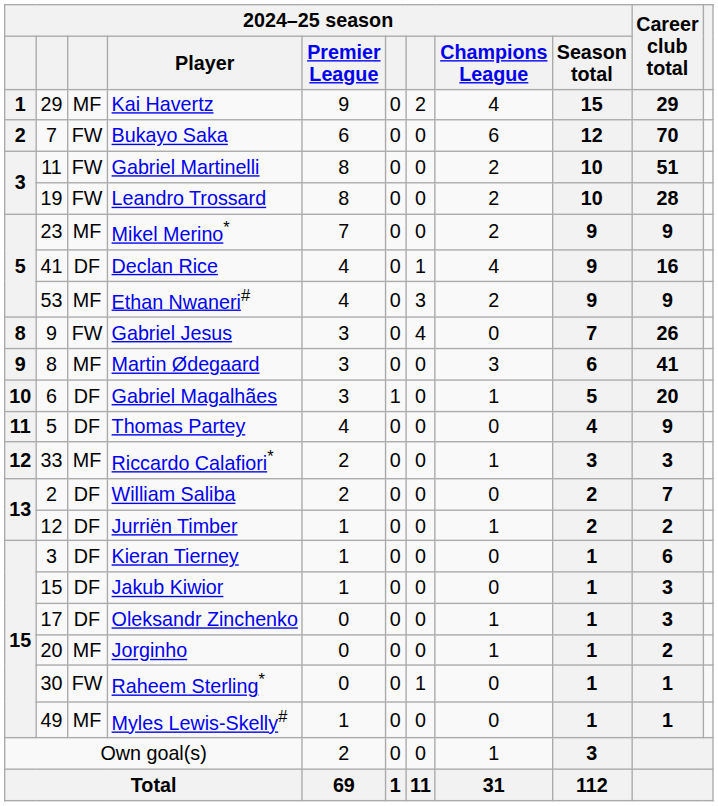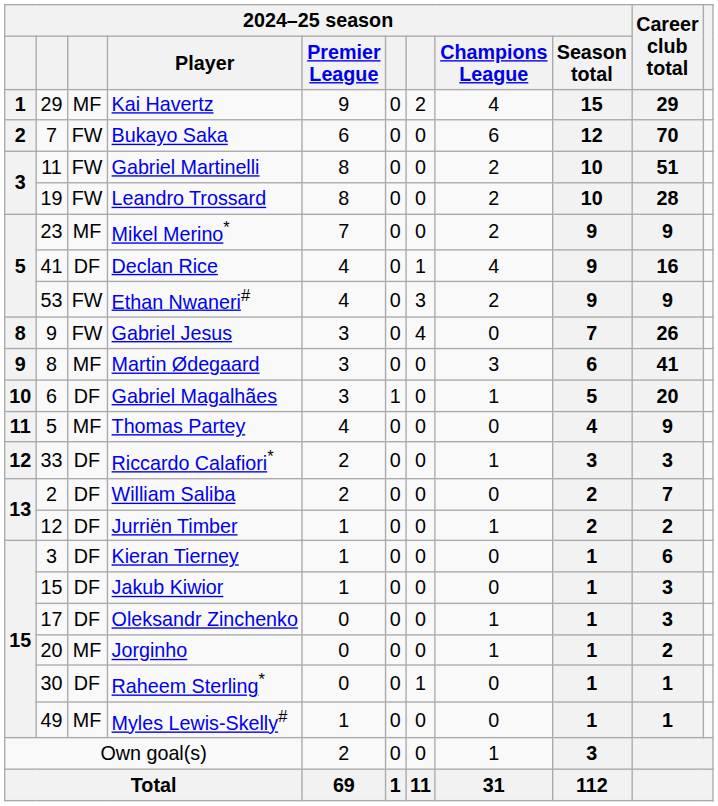 <table class="wikitable sortable" style="text-align:center; font-size:90%;">
 <tr>
 <th colspan="9">2024–25 season</th>
 <th rowspan="2">Career<br>club<br>total</th>
 <th rowspan="2" class="unsortable"></th>
 </tr>
 <tr>
 <th></th>
 <th></th>
 <th></th>
 <th>Player</th>
 <th><a href='#'>Premier<br>League</a></th>
 <th></th>
 <th></th>
 <th><a href='#'>Champions<br>League</a></th>
 <th>Season<br>total</th>
 </tr>
 <tr>
 <th>1</th>
 <td>29</td>
 <td>MF</td>
 <td style="text-align:left;" data-sort-value="Have"> <a href='#'>Kai Havertz</a></td>
 <td>9</td>
 <td>0</td>
 <td>2</td>
 <td>4</td>
 <th>15</th>
 <th>29</th>
 <td></td>
 </tr>
 <tr>
 <th>2</th>
 <td>7</td>
 <td>FW</td>
 <td style="text-align:left;" data-sort-value="Saka"> <a href='#'>Bukayo Saka</a></td>
 <td>6</td>
 <td>0</td>
 <td>0</td>
 <td>6</td>
 <th>12</th>
 <th>70</th>
 <td></td>
 </tr>
 <tr>
 <th rowspan="2">3</th>
 <td>11</td>
 <td>FW</td>
 <td style="text-align:left;" data-sort-value="Mart"> <a href='#'>Gabriel Martinelli</a></td>
 <td>8</td>
 <td>0</td>
 <td>0</td>
 <td>2</td>
 <th>10</th>
 <th>51</th>
 <td></td>
 </tr>
 <tr>
 <td>19</td>
 <td>FW</td>
 <td style="text-align:left;" data-sort-value="Tros"> <a href='#'>Leandro Trossard</a></td>
 <td>8</td>
 <td>0</td>
 <td>0</td>
 <td>2</td>
 <th>10</th>
 <th>28</th>
 <td></td>
 </tr>
 <tr>
 <th rowspan="3">5</th>
 <td>23</td>
 <td>MF</td>
 <td style="text-align:left;" data-sort-value="Meri"> <a href='#'>Mikel Merino</a><sup>*</sup></td>
 <td>7</td>
 <td>0</td>
 <td>0</td>
 <td>2</td>
 <th>9</th>
 <th>9</th>
 <td></td>
 </tr>
 <tr>
 <td>41</td>
 <td>DF</td>
 <td style="text-align:left;" data-sort-value="Rice"> <a href='#'>Declan Rice</a></td>
 <td>4</td>
 <td>0</td>
 <td>1</td>
 <td>4</td>
 <th>9</th>
 <th>16</th>
 <td></td>
 </tr>
 <tr>
 <td>53</td>
-<td>MF</td>
+<td>FW</td>
 <td style="text-align:left;" data-sort-value="Nwan"> <a href='#'>Ethan Nwaneri</a><sup>#</sup></td>
 <td>4</td>
 <td>0</td>
 <td>3</td>
 <td>2</td>
 <th>9</th>
 <th>9</th>
 <td></td>
 </tr>
 <tr>
 <th>8</th>
 <td>9</td>
 <td>FW</td>
 <td style="text-align:left;" data-sort-value="Jesu"> <a href='#'>Gabriel Jesus</a></td>
 <td>3</td>
 <td>0</td>
 <td>4</td>
 <td>0</td>
 <th>7</th>
 <th>26</th>
 <td></td>
 </tr>
 <tr>
 <th>9</th>
 <td>8</td>
 <td>MF</td>
 <td style="text-align:left;" data-sort-value="Odeg"> <a href='#'>Martin Ødegaard</a></td>
 <td>3</td>
 <td>0</td>
 <td>0</td>
 <td>3</td>
 <th>6</th>
 <th>41</th>
 <td></td>
 </tr>
 <tr>
 <th>10</th>
 <td>6</td>
 <td>DF</td>
 <td style="text-align:left;" data-sort-value="Maga"> <a href='#'>Gabriel Magalhães</a></td>
 <td>3</td>
 <td>1</td>
 <td>0</td>
 <td>1</td>
 <th>5</th>
 <th>20</th>
 <td></td>
 </tr>
 <tr>
 <th>11</th>
 <td>5</td>
-<td>DF</td>
+<td>MF</td>
 <td style="text-align:left;" data-sort-value="Part"> <a href='#'>Thomas Partey</a></td>
 <td>4</td>
 <td>0</td>
 <td>0</td>
 <td>0</td>
 <th>4</th>
 <th>9</th>
 <td></td>
 </tr>
 <tr>
 <th>12</th>
 <td>33</td>
-<td>MF</td>
+<td>DF</td>
 <td style="text-align:left;" data-sort-value="Cala"> <a href='#'>Riccardo Calafiori</a><sup>*</sup></td>
 <td>2</td>
 <td>0</td>
 <td>0</td>
 <td>1</td>
 <th>3</th>
 <th>3</th>
 <td></td>
 </tr>
 <tr>
 <th rowspan="2">13</th>
 <td>2</td>
 <td>DF</td>
 <td style="text-align:left;" data-sort-value="Sali"> <a href='#'>William Saliba</a></td>
 <td>2</td>
 <td>0</td>
 <td>0</td>
 <td>0</td>
 <th>2</th>
 <th>7</th>
 <td></td>
 </tr>
 <tr>
 <td>12</td>
 <td>DF</td>
 <td style="text-align:left;" data-sort-value="Timb"> <a href='#'>Jurriën Timber</a></td>
 <td>1</td>
 <td>0</td>
 <td>0</td>
 <td>1</td>
 <th>2</th>
 <th>2</th>
 <td></td>
 </tr>
 <tr>
 <th rowspan="6">15</th>
 <td>3</td>
 <td>DF</td>
 <td style="text-align:left;" data-sort-value="Tier"> <a href='#'>Kieran Tierney</a></td>
 <td>1</td>
 <td>0</td>
 <td>0</td>
 <td>0</td>
 <th>1</th>
 <th>6</th>
 <td></td>
 </tr>
 <tr>
 <td>15</td>
 <td>DF</td>
 <td style="text-align:left;" data-sort-value="Kiwi"> <a href='#'>Jakub Kiwior</a></td>
 <td>1</td>
 <td>0</td>
 <td>0</td>
 <td>0</td>
 <th>1</th>
 <th>3</th>
 <td></td>
 </tr>
 <tr>
 <td>17</td>
 <td>DF</td>
 <td style="text-align:left;" data-sort-value="Zinc"> <a href='#'>Oleksandr Zinchenko</a></td>
 <td>0</td>
 <td>0</td>
 <td>0</td>
 <td>1</td>
 <th>1</th>
 <th>3</th>
 <td></td>
 </tr>
 <tr>
 <td>20</td>
 <td>MF</td>
 <td style="text-align:left;" data-sort-value="Jorg"> <a href='#'>Jorginho</a></td>
 <td>0</td>
 <td>0</td>
 <td>0</td>
 <td>1</td>
 <th>1</th>
 <th>2</th>
 <td></td>
 </tr>
 <tr>
 <td>30</td>
-<td>FW</td>
+<td>DF</td>
 <td style="text-align:left;" data-sort-value="Ster"> <a href='#'>Raheem Sterling</a><sup>*</sup></td>
 <td>0</td>
 <td>0</td>
 <td>1</td>
 <td>0</td>
 <th>1</th>
 <th>1</th>
 <td></td>
 </tr>
 <tr>
 <td>49</td>
 <td>MF</td>
 <td style="text-align:left;" data-sort-value="Lewi"> <a href='#'>Myles Lewis-Skelly</a><sup>#</sup></td>
 <td>1</td>
 <td>0</td>
 <td>0</td>
 <td>0</td>
 <th>1</th>
 <th>1</th>
 <td></td>
 </tr>
 <tr>
 <td colspan="4">Own goal(s)</td>
 <td>2</td>
 <td>0</td>
 <td>0</td>
 <td>1</td>
 <th>3</th>
 <th colspan="2"></th>
 </tr>
 <tr>
 <th colspan="4">Total</th>
 <th>69</th>
 <th>1</th>
 <th>11</th>
 <th>31</th>
 <th>112</th>
 <th colspan="2"></th>
 </tr>
 </table>
